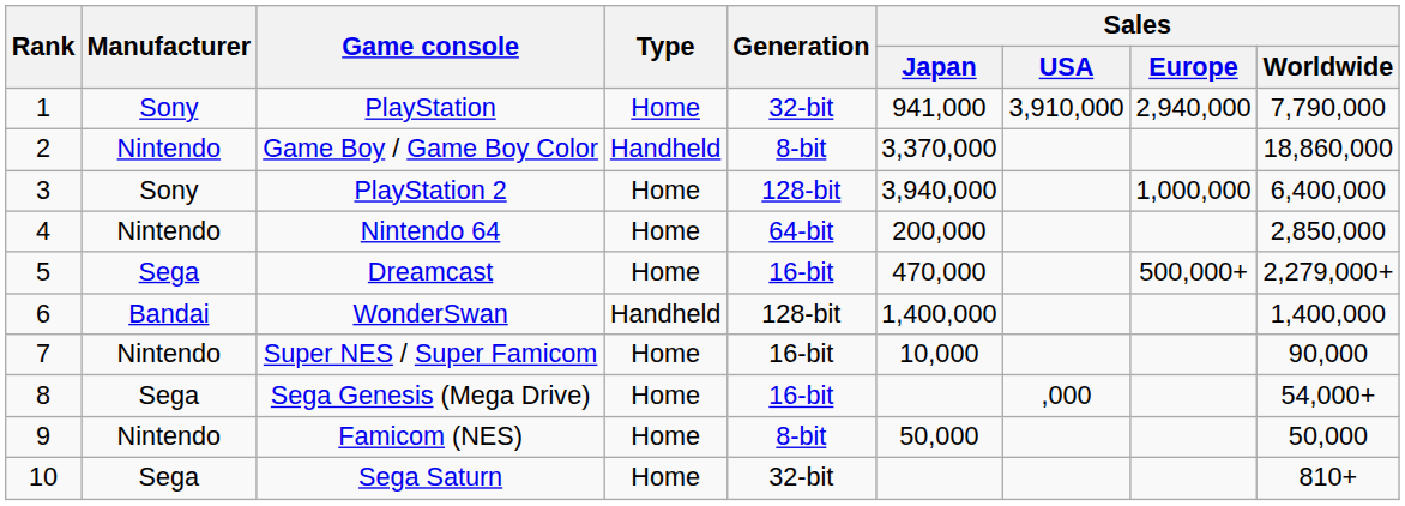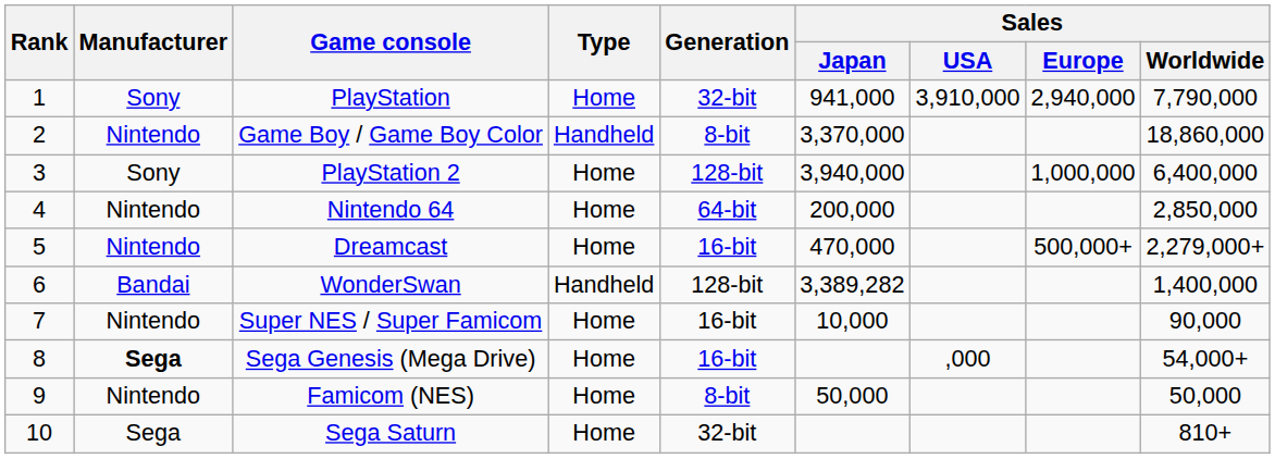 <table class="wikitable sortable" style="text-align:center">
 <tr>
 <th rowspan="2">Rank</th>
 <th rowspan="2">Manufacturer</th>
 <th rowspan="2"><a href='#'>Game console</a></th>
 <th rowspan="2">Type</th>
 <th rowspan="2">Generation</th>
 <th colspan="4">Sales</th>
 </tr>
 <tr>
 <th data-sort-type="number"><a href='#'>Japan</a></th>
 <th data-sort-type="number"><a href='#'>USA</a></th>
 <th><a href='#'>Europe</a></th>
 <th data-sort-type="number">Worldwide</th>
 </tr>
 <tr>
 <td>1</td>
 <td><a href='#'>Sony</a></td>
 <td><a href='#'>PlayStation</a></td>
 <td><a href='#'>Home</a></td>
 <td><a href='#'>32-bit</a></td>
 <td>941,000</td>
 <td>3,910,000</td>
 <td>2,940,000</td>
 <td>7,790,000</td>
 </tr>
 <tr>
 <td>2</td>
 <td><a href='#'>Nintendo</a></td>
 <td><a href='#'>Game Boy</a> / <a href='#'>Game Boy Color</a></td>
 <td><a href='#'>Handheld</a></td>
 <td><a href='#'>8-bit</a></td>
 <td>3,370,000</td>
 <td></td>
 <td></td>
 <td>18,860,000</td>
 </tr>
 <tr>
 <td>3</td>
 <td>Sony</td>
 <td><a href='#'>PlayStation 2</a></td>
 <td>Home</td>
 <td><a href='#'>128-bit</a></td>
 <td>3,940,000</td>
 <td></td>
 <td>1,000,000</td>
 <td>6,400,000</td>
 </tr>
 <tr>
 <td>4</td>
 <td>Nintendo</td>
 <td><a href='#'>Nintendo 64</a></td>
 <td>Home</td>
 <td><a href='#'>64-bit</a></td>
 <td>200,000</td>
 <td></td>
 <td></td>
 <td>2,850,000</td>
 </tr>
 <tr>
 <td>5</td>
-<td><a href='#'>Sega</a></td>
+<td><a href='#'>Nintendo</a></td>
 <td><a href='#'>Dreamcast</a></td>
 <td>Home</td>
 <td><a href='#'>16-bit</a></td>
 <td>470,000</td>
 <td></td>
 <td>500,000+</td>
 <td>2,279,000+</td>
 </tr>
 <tr>
 <td>6</td>
 <td><a href='#'>Bandai</a></td>
 <td><a href='#'>WonderSwan</a></td>
 <td>Handheld</td>
 <td>128-bit</td>
-<td>1,400,000</td>
+<td>3,389,282</td>
 <td></td>
 <td></td>
 <td>1,400,000</td>
 </tr>
 <tr>
 <td>7</td>
 <td>Nintendo</td>
 <td><a href='#'>Super NES</a> / <a href='#'>Super Famicom</a></td>
 <td>Home</td>
 <td>16-bit</td>
 <td>10,000</td>
 <td></td>
 <td></td>
 <td>90,000</td>
 </tr>
 <tr>
 <td>8</td>
-<td>Sega</td>
+<td><strong>Sega</strong></td>
 <td><a href='#'>Sega Genesis</a> (Mega Drive)</td>
 <td>Home</td>
 <td><a href='#'>16-bit</a></td>
 <td></td>
 <td>,000</td>
 <td></td>
 <td>54,000+</td>
 </tr>
 <tr>
 <td>9</td>
 <td>Nintendo</td>
 <td><a href='#'>Famicom</a> (NES)</td>
 <td>Home</td>
 <td><a href='#'>8-bit</a></td>
 <td>50,000</td>
 <td></td>
 <td></td>
 <td>50,000</td>
 </tr>
 <tr>
 <td>10</td>
 <td>Sega</td>
 <td><a href='#'>Sega Saturn</a></td>
 <td>Home</td>
 <td>32-bit</td>
 <td></td>
 <td></td>
 <td></td>
 <td>810+</td>
 </tr>
 </table>
